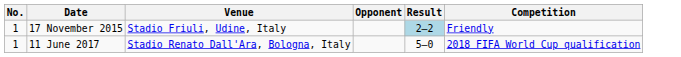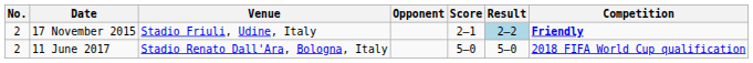 <table class="wikitable">
 <tr>
 <th>No.</th>
 <th>Date</th>
 <th>Venue</th>
 <th>Opponent</th>
+<th>Score</th>
 <th>Result</th>
 <th>Competition</th>
 </tr>
 <tr>
-<td align="center">1</td>
+<td align="center">2</td>
 <td>17 November 2015</td>
 <td><a href='#'>Stadio Friuli</a>, <a href='#'>Udine</a>, Italy</td>
 <td></td>
+<td align="center">2–1</td>
 <td align="center" style="background: lightblue;">2–2</td>
-<td><a href='#'>Friendly</a></td>
+<td><strong><a href='#'>Friendly</a></strong></td>
 </tr>
 <tr>
-<td align="center">1</td>
+<td align="center">2</td>
 <td>11 June 2017</td>
 <td><a href='#'>Stadio Renato Dall'Ara</a>, <a href='#'>Bologna</a>, Italy</td>
 <td></td>
 <td align="center">5–0</td>
+<td align="center">5–0</td>
 <td><a href='#'>2018 FIFA World Cup qualification</a></td>
 </tr>
 </table>
